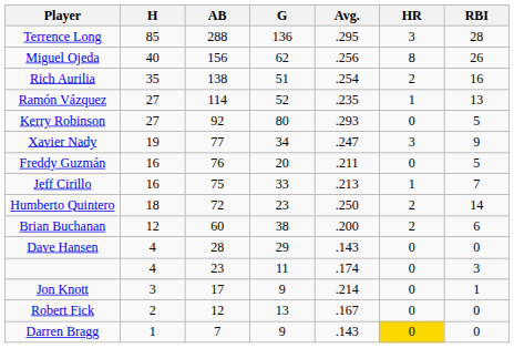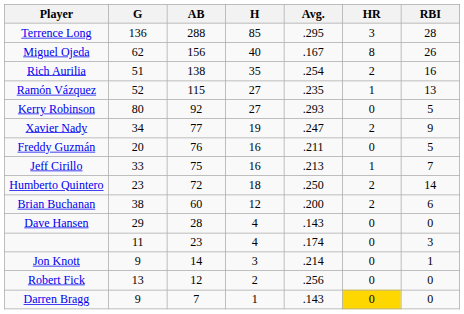 <table class="wikitable sortable">
 <tr>
 <th bgcolor="#DDDDFF" width="16%">Player</th>
+<th bgcolor="#DDDDFF" width="9%">G</th>
+<th bgcolor="#DDDDFF" width="9%">AB</th>
 <th bgcolor="#DDDDFF" width="9%">H</th>
-<th bgcolor="#DDDDFF" width="9%">AB</th>
-<th bgcolor="#DDDDFF" width="9%">G</th>
 <th bgcolor="#DDDDFF" width="9%">Avg.</th>
 <th bgcolor="#DDDDFF" width="9%">HR</th>
 <th bgcolor="#DDDDFF" width="9%">RBI</th>
 </tr>
 <tr align="center">
 <td><a href='#'>Terrence Long</a></td>
+<td>136</td>
+<td>288</td>
 <td>85</td>
-<td>288</td>
-<td>136</td>
 <td>.295</td>
 <td>3</td>
 <td>28</td>
 </tr>
 <tr align=center>
 <td><a href='#'>Miguel Ojeda</a></td>
+<td>62</td>
+<td>156</td>
 <td>40</td>
-<td>156</td>
-<td>62</td>
-<td>.256</td>
+<td>.167</td>
 <td>8</td>
 <td>26</td>
 </tr>
 <tr align=center>
 <td><a href='#'>Rich Aurilia</a></td>
+<td>51</td>
+<td>138</td>
 <td>35</td>
-<td>138</td>
-<td>51</td>
 <td>.254</td>
 <td>2</td>
 <td>16</td>
 </tr>
 <tr align=center>
 <td><a href='#'>Ramón Vázquez</a></td>
+<td>52</td>
+<td>115</td>
 <td>27</td>
-<td>114</td>
-<td>52</td>
 <td>.235</td>
 <td>1</td>
 <td>13</td>
 </tr>
 <tr align=center>
 <td><a href='#'>Kerry Robinson</a></td>
+<td>80</td>
+<td>92</td>
 <td>27</td>
-<td>92</td>
-<td>80</td>
 <td>.293</td>
 <td>0</td>
 <td>5</td>
 </tr>
 <tr align=center>
 <td><a href='#'>Xavier Nady</a></td>
+<td>34</td>
+<td>77</td>
 <td>19</td>
-<td>77</td>
-<td>34</td>
 <td>.247</td>
-<td>3</td>
+<td>2</td>
 <td>9</td>
 </tr>
 <tr align=center>
 <td><a href='#'>Freddy Guzmán</a></td>
+<td>20</td>
+<td>76</td>
 <td>16</td>
-<td>76</td>
-<td>20</td>
 <td>.211</td>
 <td>0</td>
 <td>5</td>
 </tr>
 <tr align=center>
 <td><a href='#'>Jeff Cirillo</a></td>
+<td>33</td>
+<td>75</td>
 <td>16</td>
-<td>75</td>
-<td>33</td>
 <td>.213</td>
 <td>1</td>
 <td>7</td>
 </tr>
 <tr align=center>
 <td><a href='#'>Humberto Quintero</a></td>
+<td>23</td>
+<td>72</td>
 <td>18</td>
-<td>72</td>
-<td>23</td>
 <td>.250</td>
 <td>2</td>
 <td>14</td>
 </tr>
 <tr align=center>
 <td><a href='#'>Brian Buchanan</a></td>
+<td>38</td>
+<td>60</td>
 <td>12</td>
-<td>60</td>
-<td>38</td>
 <td>.200</td>
 <td>2</td>
 <td>6</td>
 </tr>
 <tr align=center>
 <td><a href='#'>Dave Hansen</a></td>
+<td>29</td>
+<td>28</td>
 <td>4</td>
-<td>28</td>
-<td>29</td>
 <td>.143</td>
 <td>0</td>
 <td>0</td>
 </tr>
 <tr align=center>
 <td></td>
+<td>11</td>
+<td>23</td>
 <td>4</td>
-<td>23</td>
-<td>11</td>
 <td>.174</td>
 <td>0</td>
 <td>3</td>
 </tr>
 <tr align="center">
 <td><a href='#'>Jon Knott</a></td>
+<td>9</td>
+<td>14</td>
 <td>3</td>
-<td>17</td>
-<td>9</td>
 <td>.214</td>
 <td>0</td>
 <td>1</td>
 </tr>
 <tr align=center>
 <td><a href='#'>Robert Fick</a></td>
+<td>13</td>
+<td>12</td>
 <td>2</td>
-<td>12</td>
-<td>13</td>
-<td>.167</td>
+<td>.256</td>
 <td>0</td>
 <td>0</td>
 </tr>
 <tr align=center>
 <td><a href='#'>Darren Bragg</a></td>
+<td>9</td>
+<td>7</td>
 <td>1</td>
-<td>7</td>
-<td>9</td>
 <td>.143</td>
 <td style="background: gold;">0</td>
 <td>0</td>
 </tr>
 </table>
